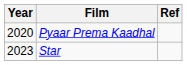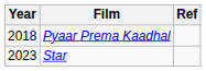 <table class="wikitable">
 <tr>
 <th>Year</th>
 <th>Film</th>
 <th>Ref</th>
 </tr>
 <tr>
-<td>2020</td>
+<td>2018</td>
 <td><em><a href='#'>Pyaar Prema Kaadhal</a></em></td>
 <td></td>
 </tr>
 <tr>
 <td>2023</td>
 <td><a href='#'><em>Star</em></a></td>
 <td></td>
 </tr>
 </table>
